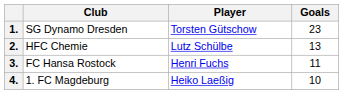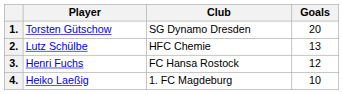 <table class="wikitable" width="500">
 <tr>
 <th></th>
+<th>Player</th>
 <th>Club</th>
-<th>Player</th>
 <th>Goals</th>
 </tr>
 <tr>
 <th bgcolor="#ffffff">1.</th>
+<td bgcolor="#ffffff" align="left"> <a href='#'>Torsten Gütschow</a></td>
 <td bgcolor="#ffffff" align="left">SG Dynamo Dresden</td>
-<td bgcolor="#ffffff" align="left"> <a href='#'>Torsten Gütschow</a></td>
-<td bgcolor="#ffffff" align="center">23</td>
+<td bgcolor="#ffffff" align="center">20</td>
 </tr>
 <tr>
 <th bgcolor="#ffffff">2.</th>
+<td bgcolor="#ffffff" align="left"> <a href='#'>Lutz Schülbe</a></td>
 <td bgcolor="#ffffff" align="left">HFC Chemie</td>
-<td bgcolor="#ffffff" align="left"> <a href='#'>Lutz Schülbe</a></td>
 <td bgcolor="#ffffff" align="center">13</td>
 </tr>
 <tr>
 <th bgcolor="#ffffff">3.</th>
+<td bgcolor="#ffffff" align="left"> <a href='#'>Henri Fuchs</a></td>
 <td bgcolor="#ffffff" align="left">FC Hansa Rostock</td>
-<td bgcolor="#ffffff" align="left"> <a href='#'>Henri Fuchs</a></td>
-<td bgcolor="#ffffff" align="center">11</td>
+<td bgcolor="#ffffff" align="center">12</td>
 </tr>
 <tr>
 <th bgcolor="#ffffff">4.</th>
+<td bgcolor="#ffffff" align="left"> <a href='#'>Heiko Laeßig</a></td>
 <td bgcolor="#ffffff" align="left">1. FC Magdeburg</td>
-<td bgcolor="#ffffff" align="left"> <a href='#'>Heiko Laeßig</a></td>
 <td bgcolor="#ffffff" align="center">10</td>
 </tr>
 </table>
